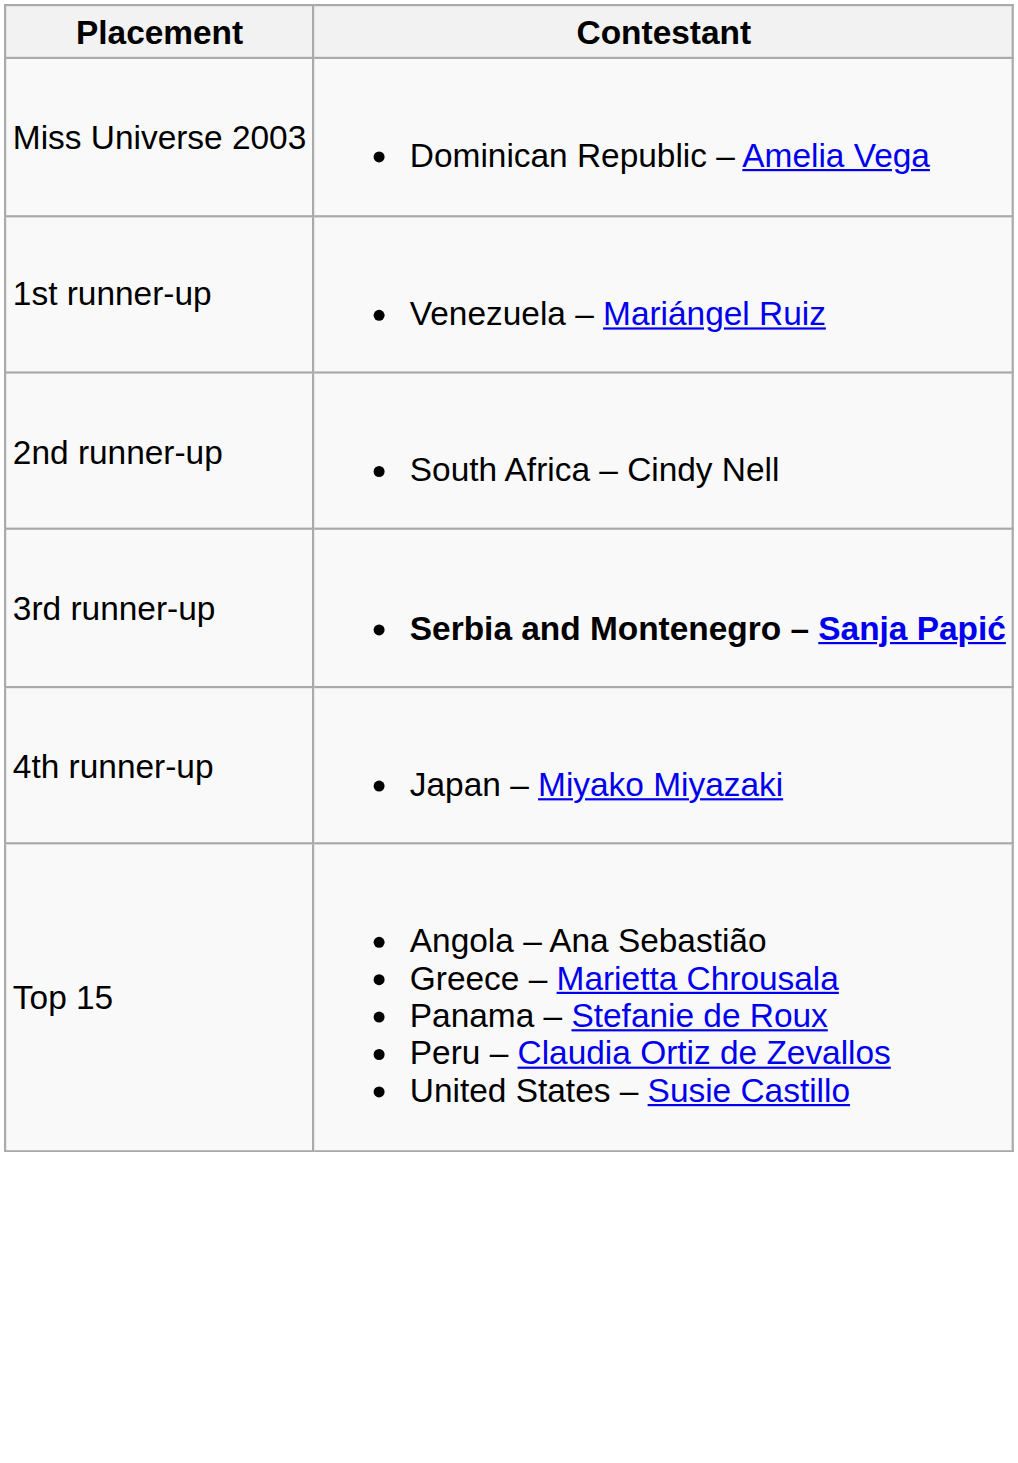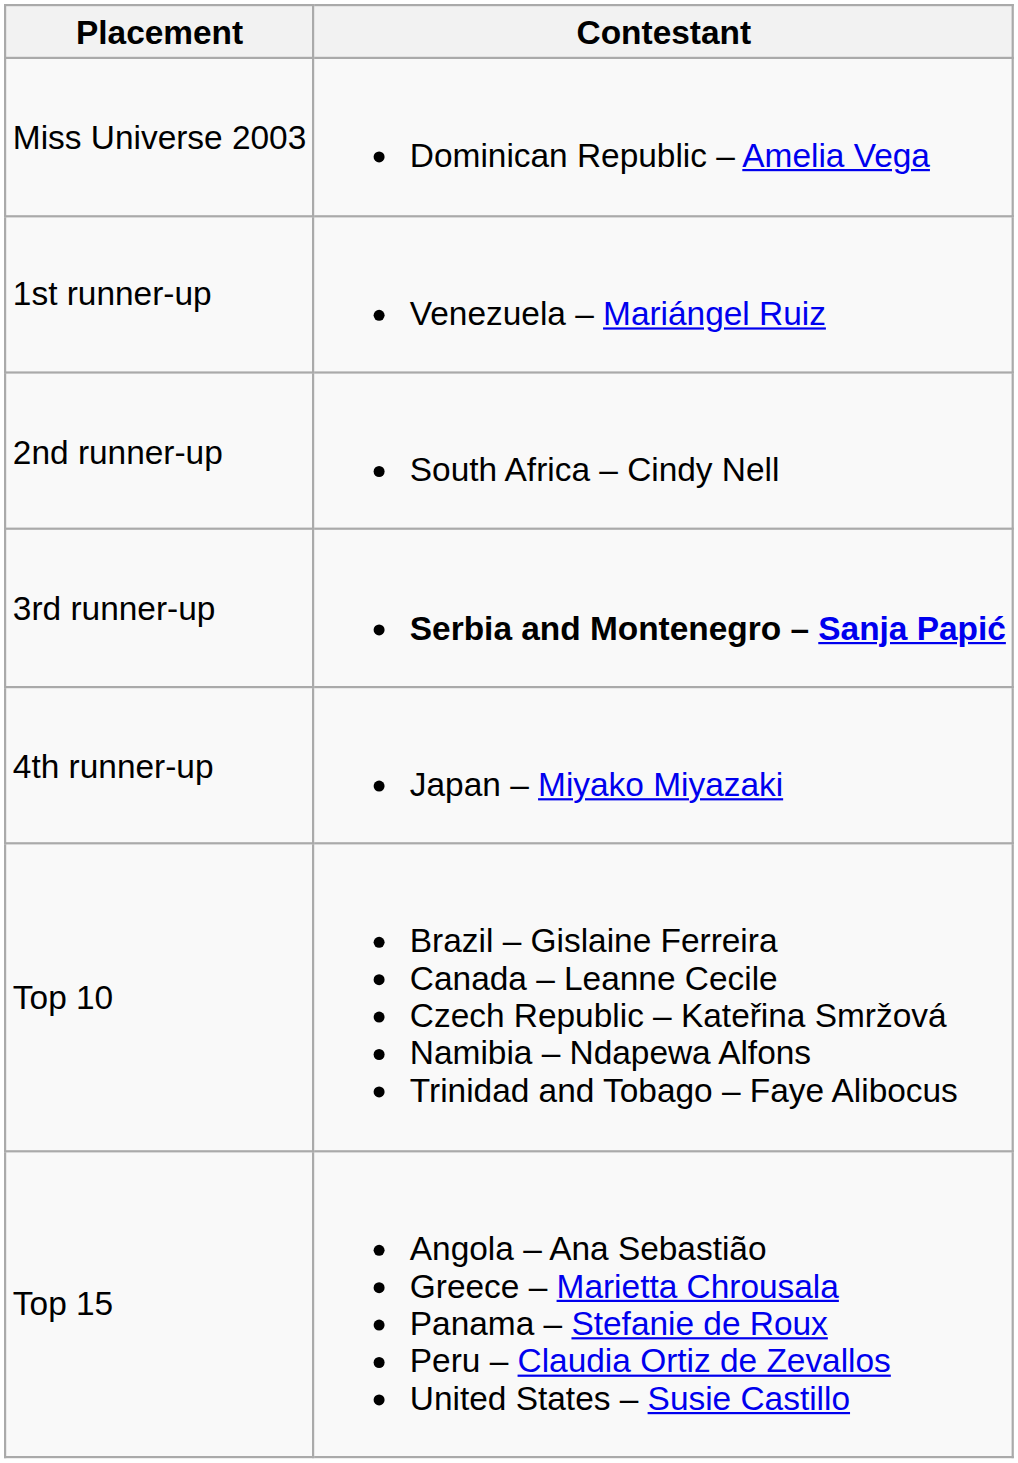 <table class="wikitable sortable" style="font-size:95%;">
 <tr>
 <th>Placement</th>
 <th>Contestant</th>
 </tr>
 <tr>
 <td>Miss Universe 2003</td>
 <td><br><ul><li> Dominican Republic – <a href='#'>Amelia Vega</a></li></ul></td>
 </tr>
 <tr>
 <td>1st runner-up</td>
 <td><br><ul><li> Venezuela – <a href='#'>Mariángel Ruiz</a></li></ul></td>
 </tr>
 <tr>
 <td>2nd runner-up</td>
 <td><br><ul><li> South Africa – Cindy Nell</li></ul></td>
 </tr>
 <tr>
 <td>3rd runner-up</td>
 <td><strong><br><ul><li> Serbia and Montenegro – <a href='#'>Sanja Papić</a></li></ul></strong></td>
 </tr>
 <tr>
 <td>4th runner-up</td>
 <td><br><ul><li> Japan – <a href='#'>Miyako Miyazaki</a></li></ul></td>
 </tr>
 <tr>
+<td>Top 10</td>
+<td><br><ul><li> Brazil – Gislaine Ferreira</li><li> Canada – Leanne Cecile</li><li> Czech Republic – Kateřina Smržová</li><li> Namibia – Ndapewa Alfons</li><li> Trinidad and Tobago – Faye Alibocus</li></ul></td>
+</tr>
+<tr>
 <td>Top 15</td>
 <td><br><ul><li> Angola – Ana Sebastião</li><li> Greece – <a href='#'>Marietta Chrousala</a></li><li> Panama – <a href='#'>Stefanie de Roux</a></li><li> Peru – <a href='#'>Claudia Ortiz de Zevallos</a></li><li> United States – <a href='#'>Susie Castillo</a></li></ul></td>
 </tr>
 </table>
